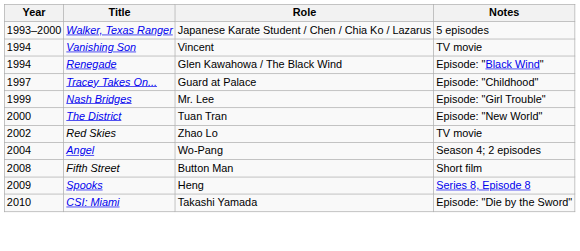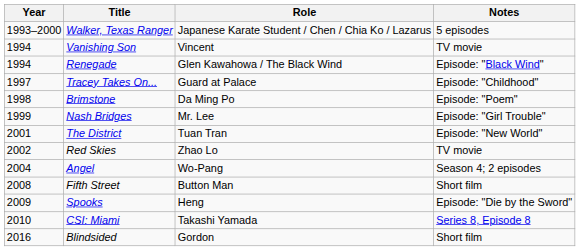 <table class="wikitable sortable plainrowheaders">
 <tr>
 <th>Year</th>
 <th>Title</th>
 <th>Role</th>
 <th>Notes</th>
 </tr>
 <tr>
 <td>1993–2000</td>
 <td><em><a href='#'>Walker, Texas Ranger</a></em></td>
 <td>Japanese Karate Student / Chen / Chia Ko / Lazarus</td>
 <td>5 episodes</td>
 </tr>
 <tr>
 <td>1994</td>
 <td><em><a href='#'>Vanishing Son</a></em></td>
 <td>Vincent</td>
 <td>TV movie</td>
 </tr>
 <tr>
 <td>1994</td>
 <td><em><a href='#'>Renegade</a></em></td>
 <td>Glen Kawahowa / The Black Wind</td>
 <td>Episode: "<a href='#'>Black Wind</a>"</td>
 </tr>
 <tr>
 <td>1997</td>
 <td><em><a href='#'>Tracey Takes On...</a></em></td>
 <td>Guard at Palace</td>
 <td>Episode: "Childhood"</td>
 </tr>
 <tr>
+<td>1998</td>
+<td><em><a href='#'>Brimstone</a></em></td>
+<td>Da Ming Po</td>
+<td>Episode: "Poem"</td>
+</tr>
+<tr>
 <td>1999</td>
 <td><em><a href='#'>Nash Bridges</a></em></td>
 <td>Mr. Lee</td>
 <td>Episode: "Girl Trouble"</td>
 </tr>
 <tr>
-<td>2000</td>
+<td>2001</td>
 <td><em><a href='#'>The District</a></em></td>
 <td>Tuan Tran</td>
 <td>Episode: "New World"</td>
 </tr>
 <tr>
 <td>2002</td>
 <td><em>Red Skies</em></td>
 <td>Zhao Lo</td>
 <td>TV movie</td>
 </tr>
 <tr>
 <td>2004</td>
 <td><em><a href='#'>Angel</a></em></td>
 <td>Wo-Pang</td>
 <td>Season 4; 2 episodes</td>
 </tr>
 <tr>
 <td>2008</td>
 <td><em>Fifth Street</em></td>
 <td>Button Man</td>
 <td>Short film</td>
 </tr>
 <tr>
 <td>2009</td>
 <td><em><a href='#'>Spooks</a></em></td>
 <td>Heng</td>
-<td><a href='#'>Series 8, Episode 8</a></td>
+<td>Episode: "Die by the Sword"</td>
 </tr>
 <tr>
 <td>2010</td>
 <td><em><a href='#'>CSI: Miami</a></em></td>
 <td>Takashi Yamada</td>
-<td>Episode: "Die by the Sword"</td>
+<td><a href='#'>Series 8, Episode 8</a></td>
+</tr>
+<tr>
+<td>2016</td>
+<td><em>Blindsided</em></td>
+<td>Gordon</td>
+<td>Short film</td>
 </tr>
 </table>
